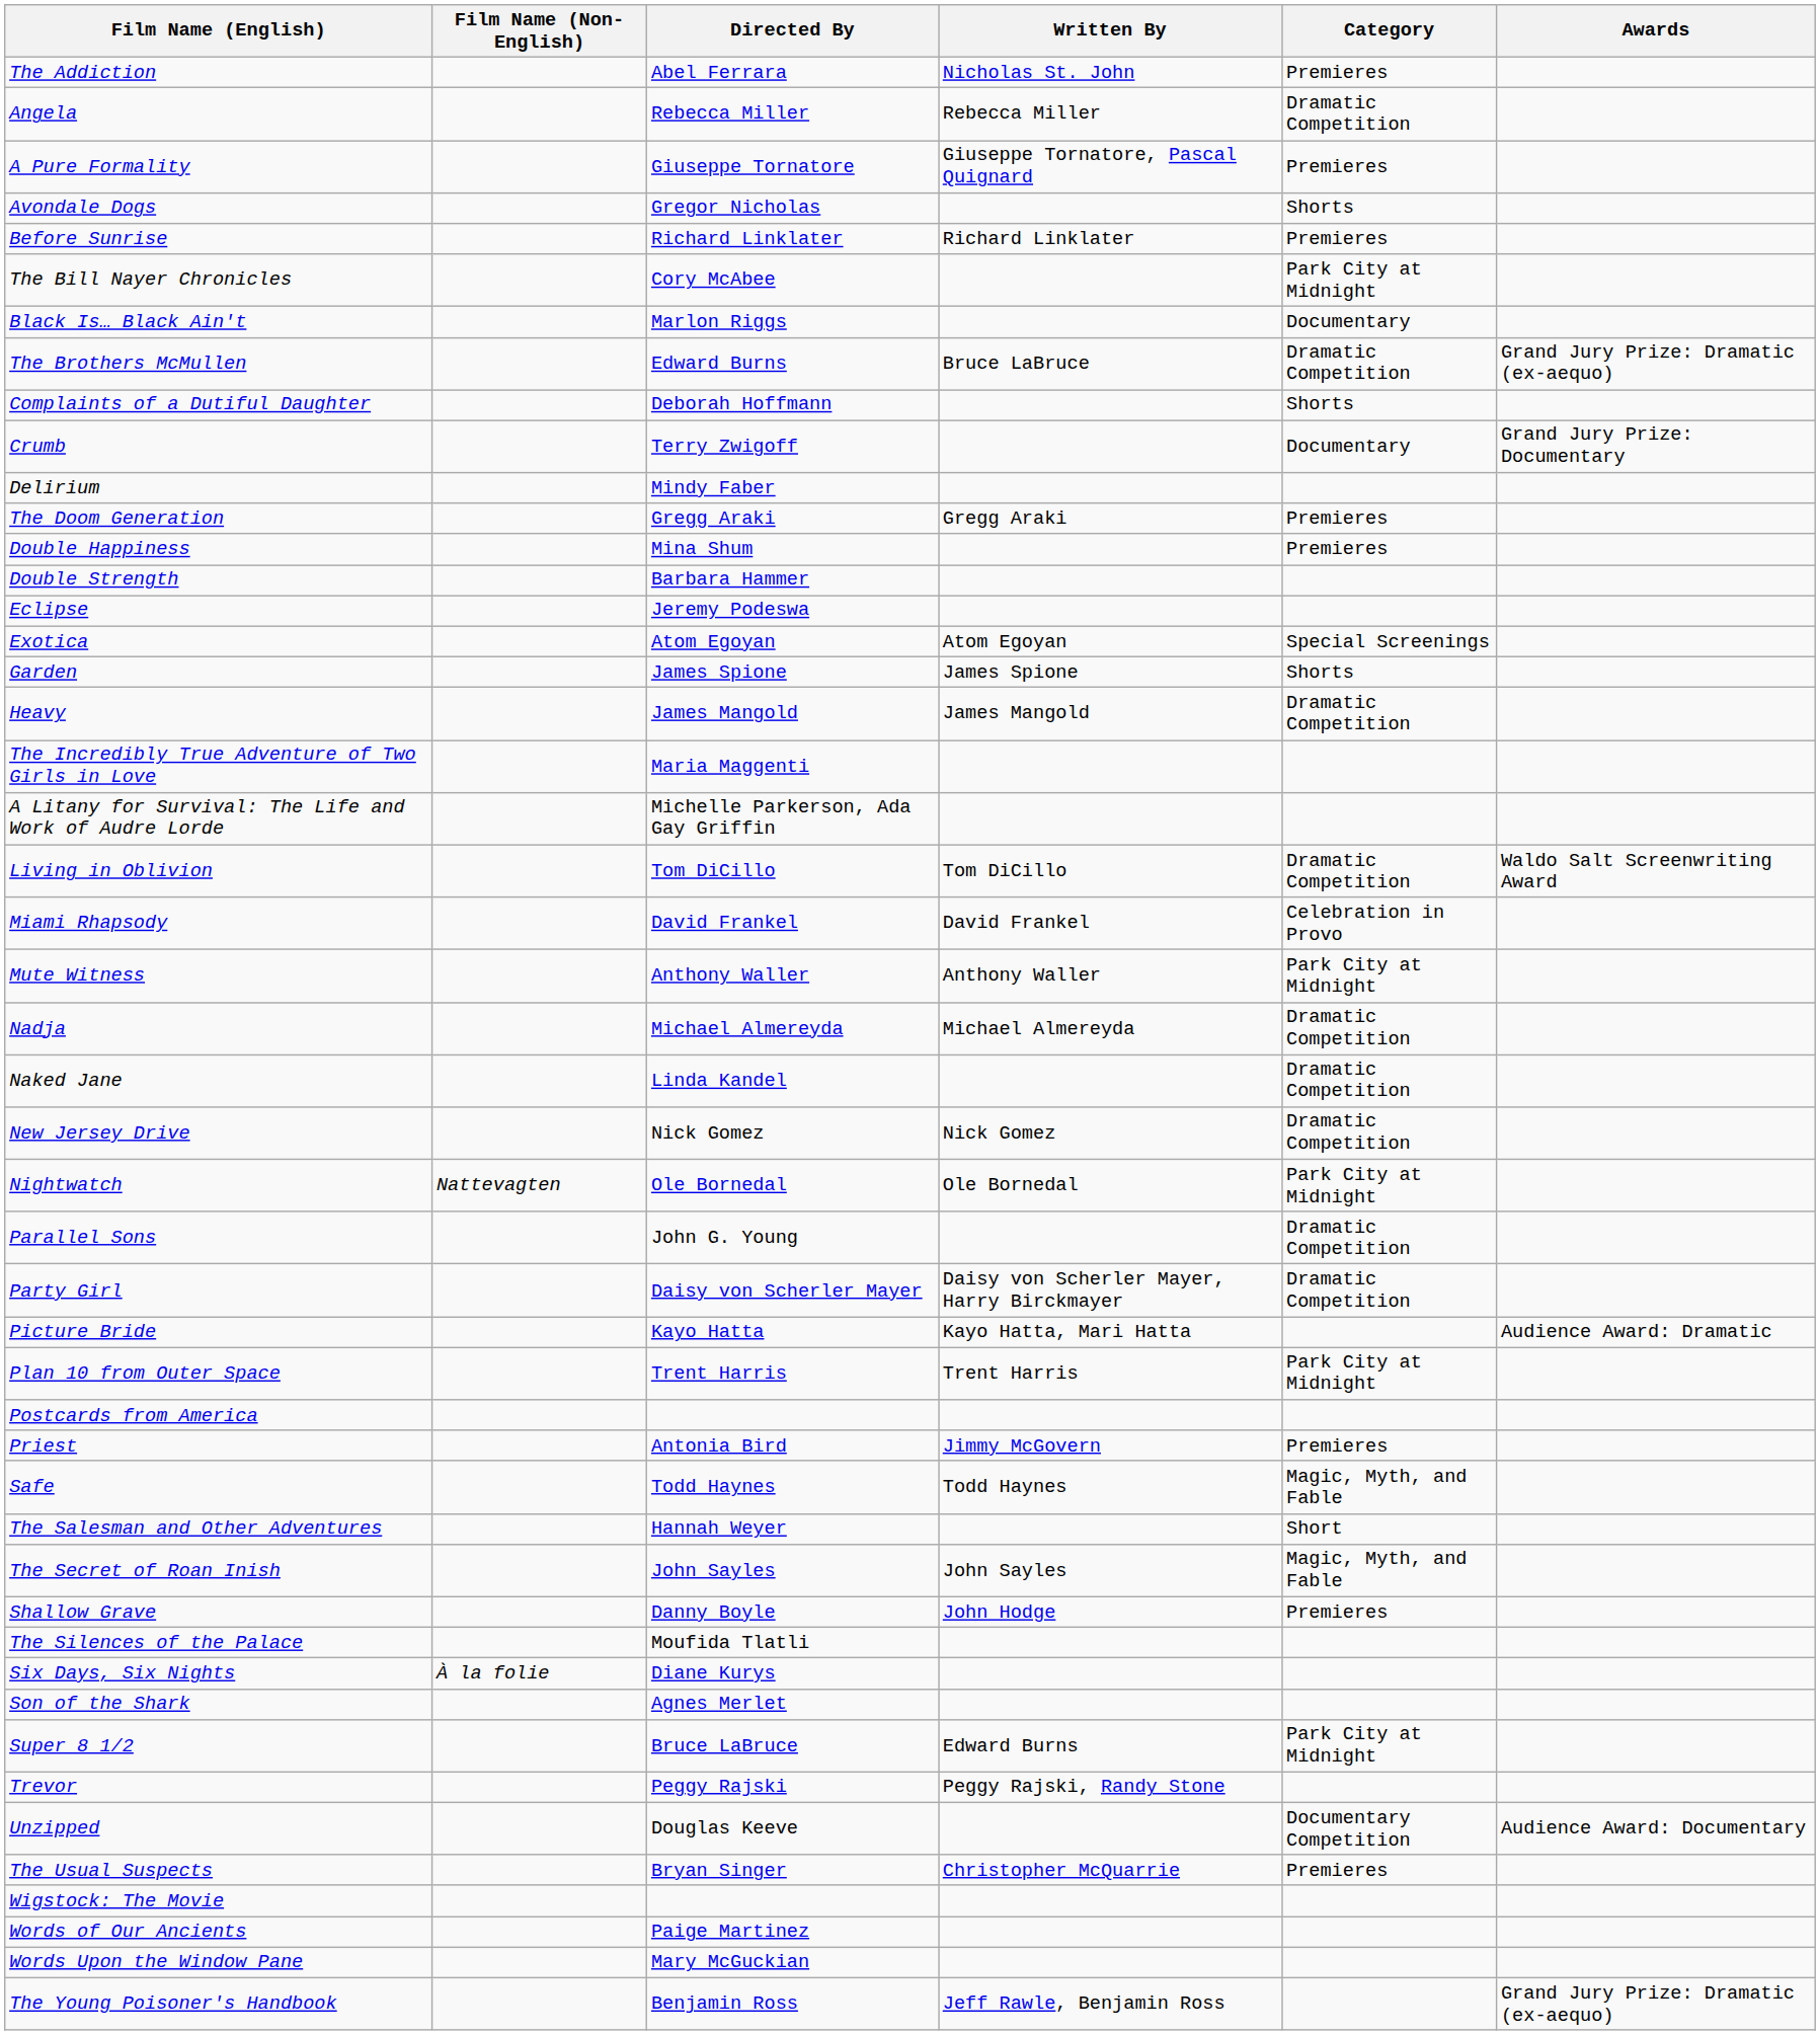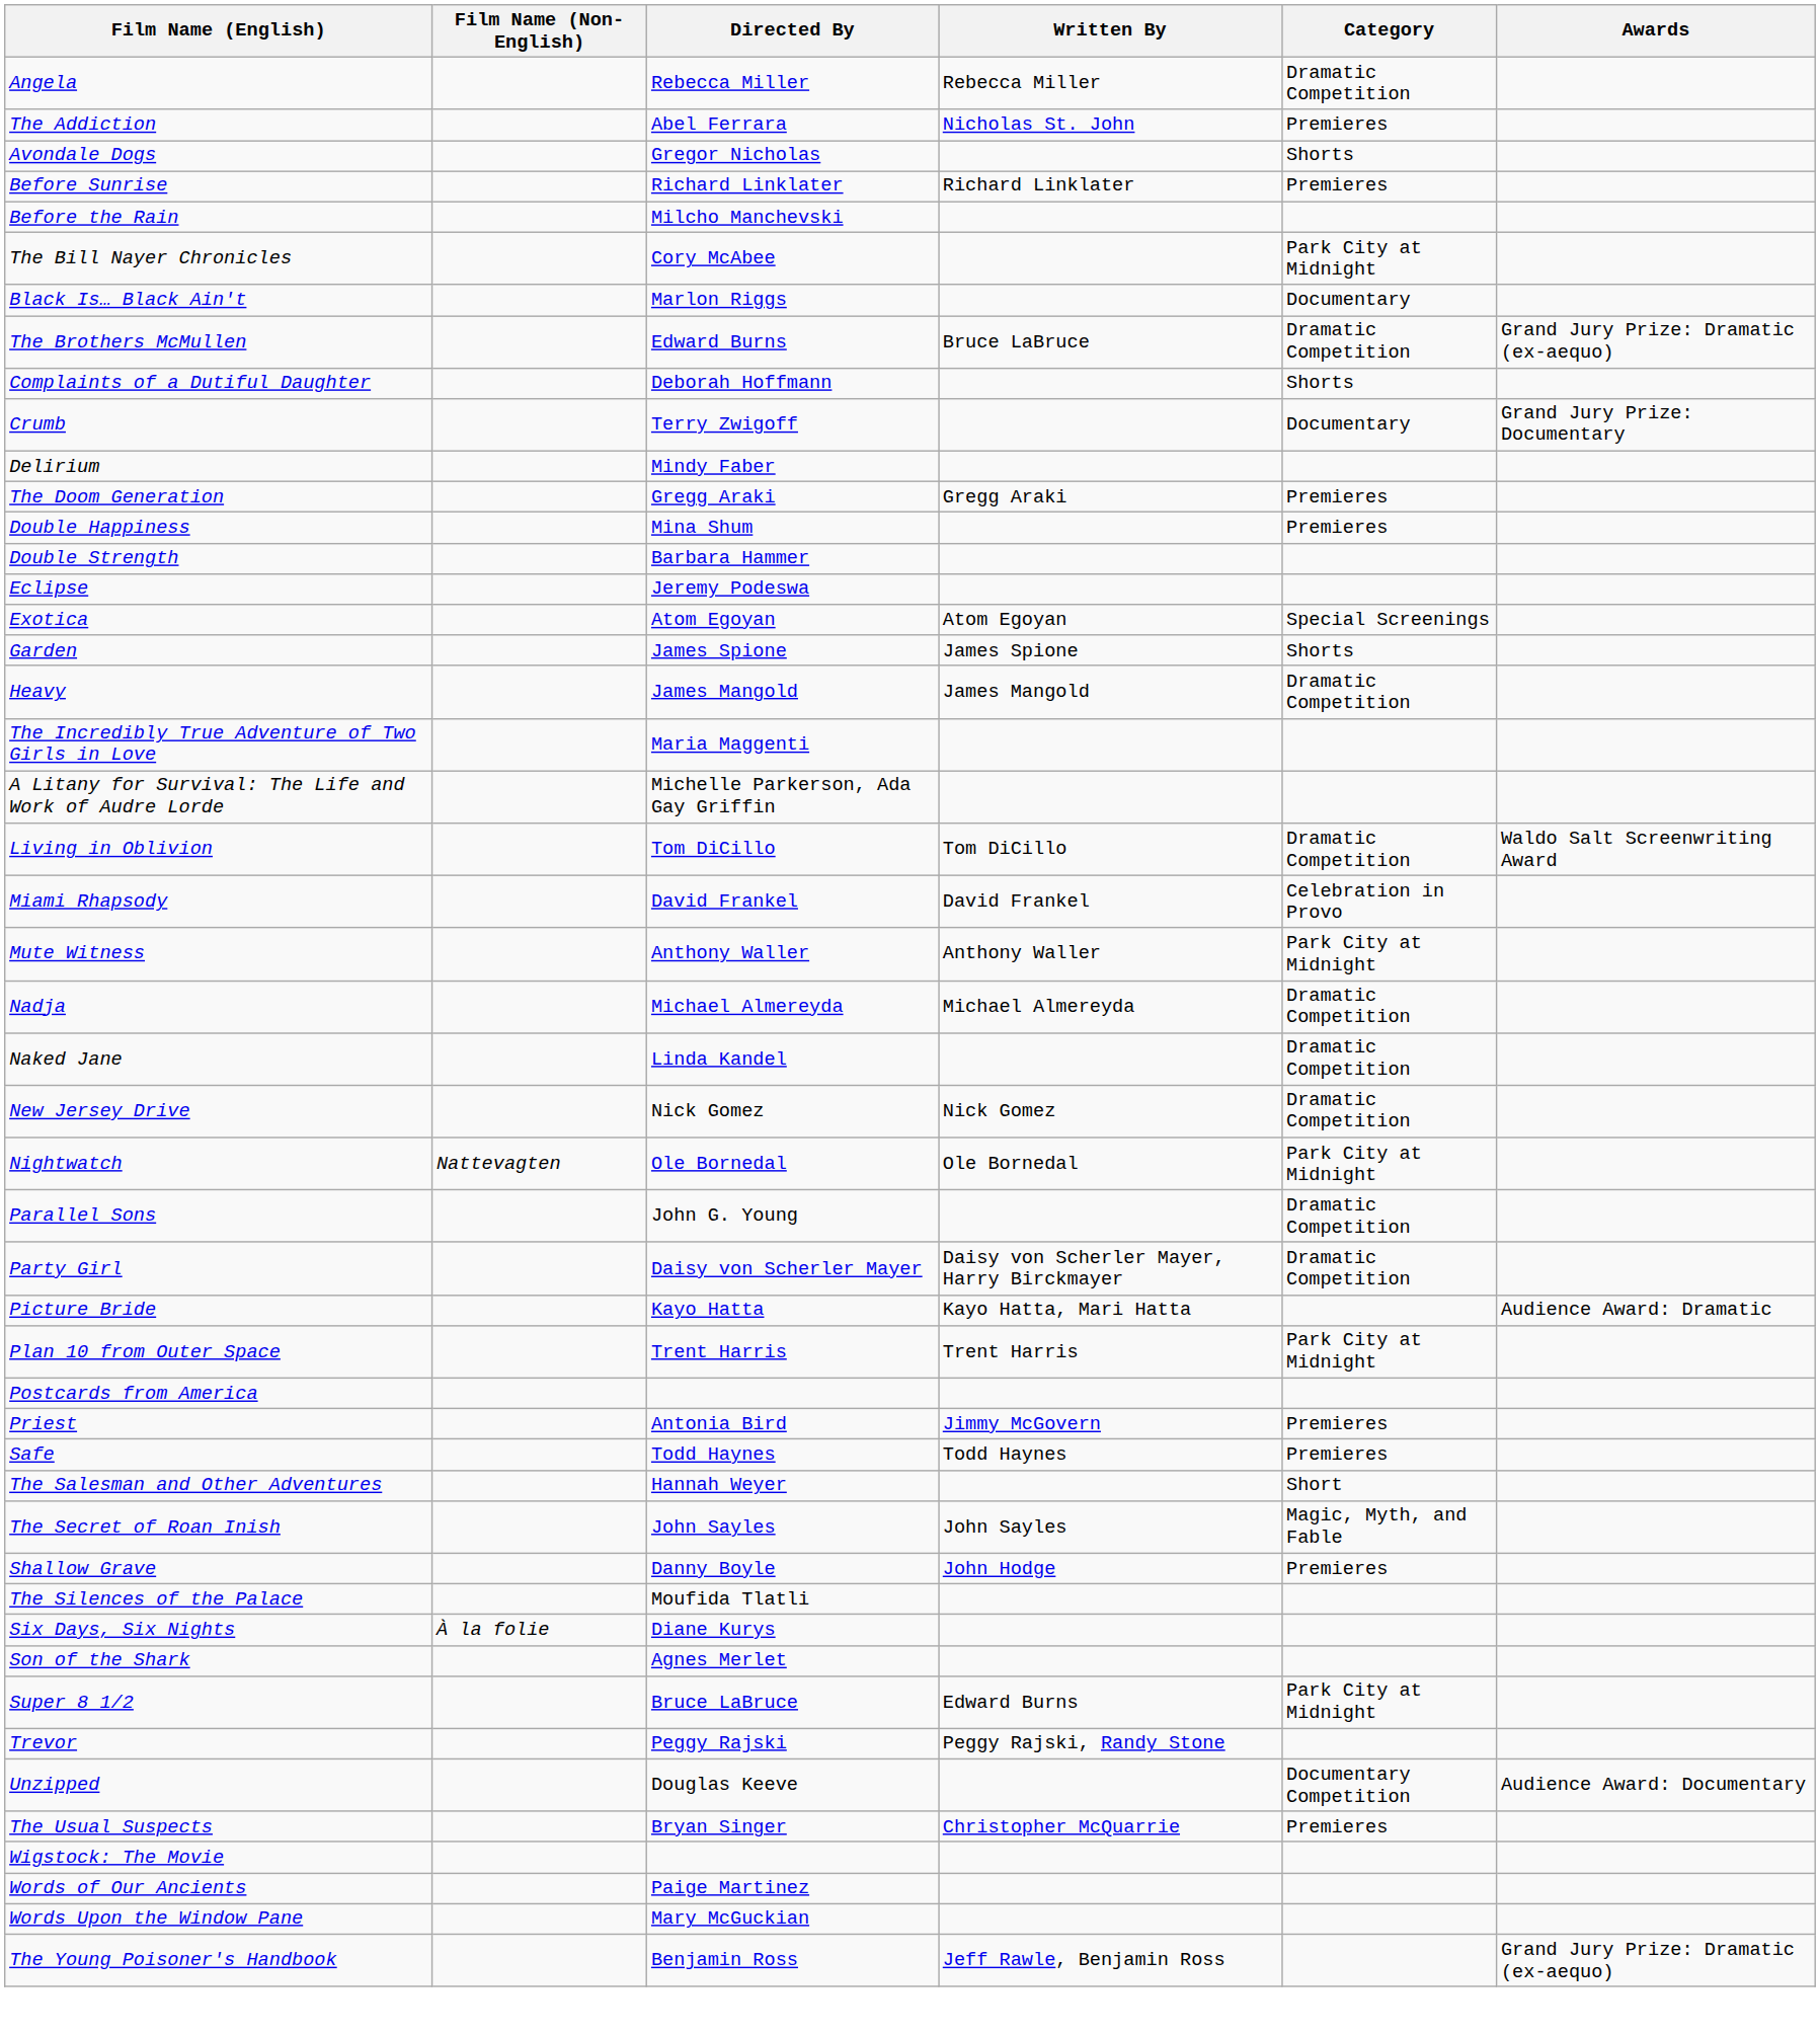 <table class="wikitable">
 <tr>
 <th>Film Name (English)</th>
 <th>Film Name (Non-English)</th>
 <th>Directed By</th>
 <th>Written By</th>
 <th>Category</th>
 <th>Awards</th>
 </tr>
 <tr>
-<td><em><a href='#'>The Addiction</a></em></td>
-<td></td>
-<td><a href='#'>Abel Ferrara</a></td>
-<td><a href='#'>Nicholas St. John</a></td>
-<td>Premieres</td>
-<td></td>
-</tr>
-<tr>
 <td><em><a href='#'>Angela</a></em></td>
 <td></td>
 <td><a href='#'>Rebecca Miller</a></td>
 <td>Rebecca Miller</td>
 <td>Dramatic Competition</td>
 <td></td>
 </tr>
 <tr>
-<td><em><a href='#'>A Pure Formality</a></em></td>
+<td><em><a href='#'>The Addiction</a></em></td>
 <td></td>
-<td><a href='#'>Giuseppe Tornatore</a></td>
-<td>Giuseppe Tornatore, <a href='#'>Pascal Quignard</a></td>
+<td><a href='#'>Abel Ferrara</a></td>
+<td><a href='#'>Nicholas St. John</a></td>
 <td>Premieres</td>
 <td></td>
 </tr>
 <tr>
 <td><em><a href='#'>Avondale Dogs</a></em></td>
 <td></td>
 <td><a href='#'>Gregor Nicholas</a></td>
 <td></td>
 <td>Shorts</td>
 <td></td>
 </tr>
 <tr>
 <td><em><a href='#'>Before Sunrise</a></em></td>
 <td></td>
 <td><a href='#'>Richard Linklater</a></td>
 <td>Richard Linklater</td>
 <td>Premieres</td>
+<td></td>
+</tr>
+<tr>
+<td><em><a href='#'>Before the Rain</a></em></td>
+<td></td>
+<td><a href='#'>Milcho Manchevski</a></td>
+<td></td>
+<td></td>
 <td></td>
 </tr>
 <tr>
 <td><em>The Bill Nayer Chronicles</em></td>
 <td></td>
 <td><a href='#'>Cory McAbee</a></td>
 <td></td>
 <td>Park City at Midnight</td>
 <td></td>
 </tr>
 <tr>
 <td><em><a href='#'>Black Is… Black Ain't</a></em></td>
 <td></td>
 <td><a href='#'>Marlon Riggs</a></td>
 <td></td>
 <td>Documentary</td>
 <td></td>
 </tr>
 <tr>
 <td><em><a href='#'>The Brothers McMullen</a></em></td>
 <td></td>
 <td><a href='#'>Edward Burns</a></td>
 <td>Bruce LaBruce</td>
 <td>Dramatic Competition</td>
 <td>Grand Jury Prize: Dramatic (ex-aequo)</td>
 </tr>
 <tr>
 <td><em><a href='#'>Complaints of a Dutiful Daughter</a></em></td>
 <td></td>
 <td><a href='#'>Deborah Hoffmann</a></td>
 <td></td>
 <td>Shorts</td>
 <td></td>
 </tr>
 <tr>
 <td><em><a href='#'>Crumb</a></em></td>
 <td></td>
 <td><a href='#'>Terry Zwigoff</a></td>
 <td></td>
 <td>Documentary</td>
 <td>Grand Jury Prize: Documentary</td>
 </tr>
 <tr>
 <td><em>Delirium</em></td>
 <td></td>
 <td><a href='#'>Mindy Faber</a></td>
 <td></td>
 <td></td>
 <td></td>
 </tr>
 <tr>
 <td><em><a href='#'>The Doom Generation</a></em></td>
 <td></td>
 <td><a href='#'>Gregg Araki</a></td>
 <td>Gregg Araki</td>
 <td>Premieres</td>
 <td></td>
 </tr>
 <tr>
 <td><em><a href='#'>Double Happiness</a></em></td>
 <td></td>
 <td><a href='#'>Mina Shum</a></td>
 <td></td>
 <td>Premieres</td>
 <td></td>
 </tr>
 <tr>
 <td><em><a href='#'>Double Strength</a></em></td>
 <td></td>
 <td><a href='#'>Barbara Hammer</a></td>
 <td></td>
 <td></td>
 <td></td>
 </tr>
 <tr>
 <td><em><a href='#'>Eclipse</a></em></td>
 <td></td>
 <td><a href='#'>Jeremy Podeswa</a></td>
 <td></td>
 <td></td>
 <td></td>
 </tr>
 <tr>
 <td><em><a href='#'>Exotica</a></em></td>
 <td></td>
 <td><a href='#'>Atom Egoyan</a></td>
 <td>Atom Egoyan</td>
 <td>Special Screenings</td>
 <td></td>
 </tr>
 <tr>
 <td><em><a href='#'>Garden</a></em></td>
 <td></td>
 <td><a href='#'>James Spione</a></td>
 <td>James Spione</td>
 <td>Shorts</td>
 <td></td>
 </tr>
 <tr |->
 <td><em><a href='#'>Heavy</a></em></td>
 <td></td>
 <td><a href='#'>James Mangold</a></td>
 <td>James Mangold</td>
 <td>Dramatic Competition</td>
 <td></td>
 </tr>
 <tr>
 <td><em><a href='#'>The Incredibly True Adventure of Two Girls in Love</a></em></td>
 <td></td>
 <td><a href='#'>Maria Maggenti</a></td>
 <td></td>
 <td></td>
 <td></td>
 </tr>
 <tr>
 <td><em>A Litany for Survival: The Life and Work of Audre Lorde</em></td>
 <td></td>
 <td>Michelle Parkerson, Ada Gay Griffin</td>
 <td></td>
 <td></td>
 <td></td>
 </tr>
 <tr>
 <td><em><a href='#'>Living in Oblivion</a></em></td>
 <td></td>
 <td><a href='#'>Tom DiCillo</a></td>
 <td>Tom DiCillo</td>
 <td>Dramatic Competition</td>
 <td>Waldo Salt Screenwriting Award</td>
 </tr>
 <tr>
 <td><em><a href='#'>Miami Rhapsody</a></em></td>
 <td></td>
 <td><a href='#'>David Frankel</a></td>
 <td>David Frankel</td>
 <td>Celebration in Provo</td>
 <td></td>
 </tr>
 <tr>
 <td><em><a href='#'>Mute Witness</a></em></td>
 <td></td>
 <td><a href='#'>Anthony Waller</a></td>
 <td>Anthony Waller</td>
 <td>Park City at Midnight</td>
 <td></td>
 </tr>
 <tr>
 <td><em><a href='#'>Nadja</a></em></td>
 <td></td>
 <td><a href='#'>Michael Almereyda</a></td>
 <td>Michael Almereyda</td>
 <td>Dramatic Competition</td>
 <td></td>
 </tr>
 <tr>
 <td><em>Naked Jane</em></td>
 <td></td>
 <td><a href='#'>Linda Kandel</a></td>
 <td></td>
 <td>Dramatic Competition</td>
 <td></td>
 </tr>
 <tr>
 <td><em><a href='#'>New Jersey Drive</a></em></td>
 <td></td>
 <td>Nick Gomez</td>
 <td>Nick Gomez</td>
 <td>Dramatic Competition</td>
 <td></td>
 </tr>
 <tr>
 <td><em><a href='#'>Nightwatch</a></em></td>
 <td><em>Nattevagten</em></td>
 <td><a href='#'>Ole Bornedal</a></td>
 <td>Ole Bornedal</td>
 <td>Park City at Midnight</td>
 <td></td>
 </tr>
 <tr>
 <td><em><a href='#'>Parallel Sons</a></em></td>
 <td></td>
 <td>John G. Young</td>
 <td></td>
 <td>Dramatic Competition</td>
 <td></td>
 </tr>
 <tr>
 <td><em><a href='#'>Party Girl</a></em></td>
 <td></td>
 <td><a href='#'>Daisy von Scherler Mayer</a></td>
 <td>Daisy von Scherler Mayer, Harry Birckmayer</td>
 <td>Dramatic Competition</td>
 <td></td>
 </tr>
 <tr>
 <td><em><a href='#'>Picture Bride</a></em></td>
 <td></td>
 <td><a href='#'>Kayo Hatta</a></td>
 <td>Kayo Hatta, Mari Hatta</td>
 <td></td>
 <td>Audience Award: Dramatic</td>
 </tr>
 <tr>
 <td><em><a href='#'>Plan 10 from Outer Space</a></em></td>
 <td></td>
 <td><a href='#'>Trent Harris</a></td>
 <td>Trent Harris</td>
 <td>Park City at Midnight</td>
 <td></td>
 </tr>
 <tr>
 <td><em><a href='#'>Postcards from America</a></em></td>
 <td></td>
 <td></td>
 <td></td>
 <td></td>
 <td></td>
 </tr>
 <tr>
 <td><em><a href='#'>Priest</a></em></td>
 <td></td>
 <td><a href='#'>Antonia Bird</a></td>
 <td><a href='#'>Jimmy McGovern</a></td>
 <td>Premieres</td>
 <td></td>
 </tr>
 <tr>
 <td><em><a href='#'>Safe</a></em></td>
 <td></td>
 <td><a href='#'>Todd Haynes</a></td>
 <td>Todd Haynes</td>
-<td>Magic, Myth, and Fable</td>
+<td>Premieres</td>
 <td></td>
 </tr>
 <tr>
 <td><em><a href='#'>The Salesman and Other Adventures</a></em></td>
 <td></td>
 <td><a href='#'>Hannah Weyer</a></td>
 <td></td>
 <td>Short</td>
 <td></td>
 </tr>
 <tr>
 <td><em><a href='#'>The Secret of Roan Inish</a></em></td>
 <td></td>
 <td><a href='#'>John Sayles</a></td>
 <td>John Sayles</td>
 <td>Magic, Myth, and Fable</td>
 <td></td>
 </tr>
 <tr>
 <td><em><a href='#'>Shallow Grave</a></em></td>
 <td></td>
 <td><a href='#'>Danny Boyle</a></td>
 <td><a href='#'>John Hodge</a></td>
 <td>Premieres</td>
 <td></td>
 </tr>
 <tr>
 <td><em><a href='#'>The Silences of the Palace</a></em></td>
 <td></td>
 <td>Moufida Tlatli</td>
 <td></td>
 <td></td>
 <td></td>
 </tr>
 <tr>
 <td><em><a href='#'>Six Days, Six Nights</a></em></td>
 <td><em>À la folie</em></td>
 <td><a href='#'>Diane Kurys</a></td>
 <td></td>
 <td></td>
 <td></td>
 </tr>
 <tr>
 <td><em><a href='#'>Son of the Shark</a></em></td>
 <td></td>
 <td><a href='#'>Agnes Merlet</a></td>
 <td></td>
 <td></td>
 <td></td>
 </tr>
 <tr>
 <td><em><a href='#'>Super 8 1/2</a></em></td>
 <td></td>
 <td><a href='#'>Bruce LaBruce</a></td>
 <td>Edward Burns</td>
 <td>Park City at Midnight</td>
 <td></td>
 </tr>
 <tr>
 <td><em><a href='#'>Trevor</a></em></td>
 <td></td>
 <td><a href='#'>Peggy Rajski</a></td>
 <td>Peggy Rajski, <a href='#'>Randy Stone</a></td>
 <td></td>
 <td></td>
 </tr>
 <tr>
 <td><em><a href='#'>Unzipped</a></em></td>
 <td></td>
 <td>Douglas Keeve</td>
 <td></td>
 <td>Documentary Competition</td>
 <td>Audience Award: Documentary</td>
 </tr>
 <tr>
 <td><em><a href='#'>The Usual Suspects</a></em></td>
 <td></td>
 <td><a href='#'>Bryan Singer</a></td>
 <td><a href='#'>Christopher McQuarrie</a></td>
 <td>Premieres</td>
 <td></td>
 </tr>
 <tr>
 <td><em><a href='#'>Wigstock: The Movie</a></em></td>
 <td></td>
 <td></td>
 <td></td>
 <td></td>
 <td></td>
 </tr>
 <tr>
 <td><em><a href='#'>Words of Our Ancients</a></em></td>
 <td></td>
 <td><a href='#'>Paige Martinez</a></td>
 <td></td>
 <td></td>
 <td></td>
 </tr>
 <tr>
 <td><em><a href='#'>Words Upon the Window Pane</a></em></td>
 <td></td>
 <td><a href='#'>Mary McGuckian</a></td>
 <td></td>
 <td></td>
 <td></td>
 </tr>
 <tr>
 <td><em><a href='#'>The Young Poisoner's Handbook</a></em></td>
 <td></td>
 <td><a href='#'>Benjamin Ross</a></td>
 <td><a href='#'>Jeff Rawle</a>, Benjamin Ross</td>
 <td></td>
 <td>Grand Jury Prize: Dramatic (ex-aequo)</td>
 </tr>
 </table>
